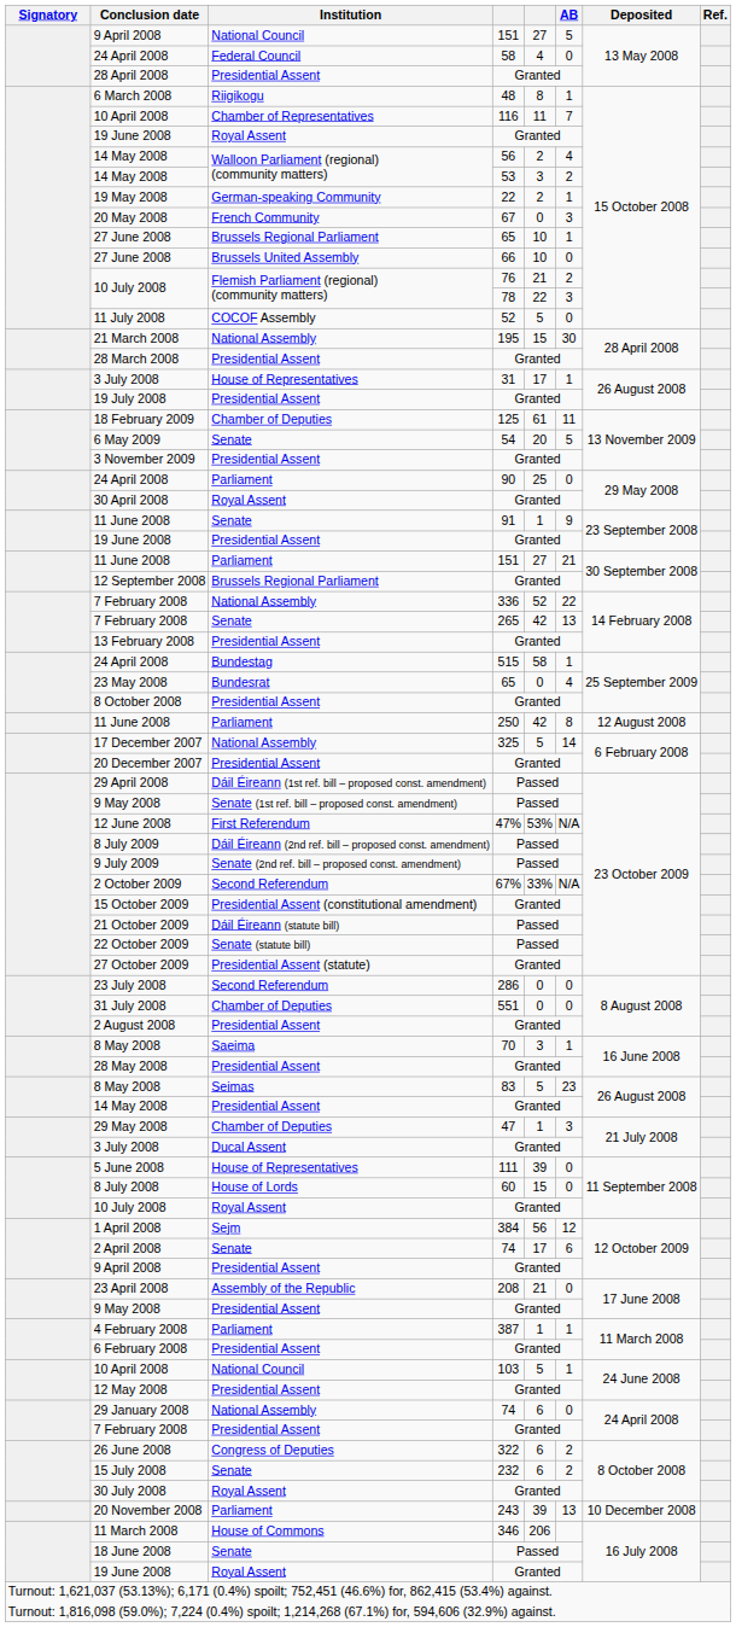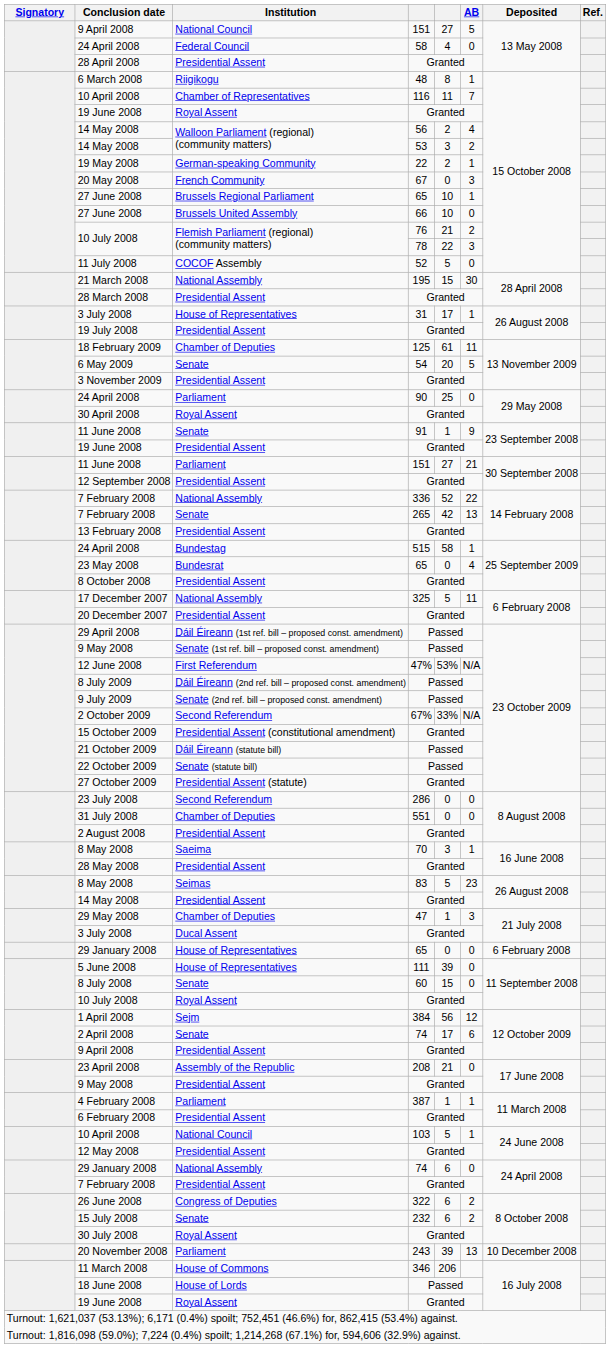 <table class="wikitable" style="white-space:nowrap">
 <tr>
 <th style="width:100px;"><a href='#'>Signatory</a></th>
 <th>Conclusion date</th>
 <th>Institution</th>
 <th></th>
 <th></th>
 <th><a href='#'>AB</a></th>
 <th>Deposited</th>
 <th>Ref.</th>
 </tr>
 <tr>
 <td rowspan="3" style="background:#F0F0F0"><strong></strong></td>
 <td>9 April 2008</td>
 <td><a href='#'>National Council</a></td>
 <td style="text-align:center">151</td>
 <td style="text-align:center">27</td>
 <td style="text-align:center">5</td>
 <td rowspan="3" style="text-align:center">13 May 2008</td>
 <th></th>
 </tr>
 <tr>
 <td>24 April 2008</td>
 <td><a href='#'>Federal Council</a></td>
 <td style="text-align:center">58</td>
 <td style="text-align:center">4</td>
 <td style="text-align:center">0</td>
 <th></th>
 </tr>
 <tr>
 <td>28 April 2008</td>
 <td><a href='#'>Presidential Assent</a></td>
 <td style="text-align:center" colspan="3">Granted</td>
 <th></th>
 </tr>
 <tr>
 <td rowspan="12" style="background:#F0F0F0"><strong></strong></td>
 <td>6 March 2008</td>
 <td><a href='#'>Riigikogu</a></td>
 <td style="text-align:center">48</td>
 <td style="text-align:center">8</td>
 <td style="text-align:center">1</td>
 <td rowspan="12" style="text-align:center">15 October 2008</td>
 <th></th>
 </tr>
 <tr>
 <td>10 April 2008</td>
 <td><a href='#'>Chamber of Representatives</a></td>
 <td style="text-align:center">116</td>
 <td style="text-align:center">11</td>
 <td style="text-align:center">7</td>
 <th></th>
 </tr>
 <tr>
 <td>19 June 2008</td>
 <td><a href='#'>Royal Assent</a></td>
 <td style="text-align:center" colspan="3">Granted</td>
 <th></th>
 </tr>
 <tr>
 <td>14 May 2008</td>
 <td rowspan="2"><a href='#'>Walloon Parliament</a> (regional)<br>(community matters)</td>
 <td style="text-align:center">56</td>
 <td style="text-align:center">2</td>
 <td style="text-align:center">4</td>
 <th></th>
 </tr>
 <tr>
 <td>14 May 2008</td>
 <td style="text-align:center">53</td>
 <td style="text-align:center">3</td>
 <td style="text-align:center">2</td>
 <th></th>
 </tr>
 <tr>
 <td>19 May 2008</td>
 <td><a href='#'>German-speaking Community</a></td>
 <td style="text-align:center">22</td>
 <td style="text-align:center">2</td>
 <td style="text-align:center">1</td>
 <th></th>
 </tr>
 <tr>
 <td>20 May 2008</td>
 <td><a href='#'>French Community</a></td>
 <td style="text-align:center">67</td>
 <td style="text-align:center">0</td>
 <td style="text-align:center">3</td>
 <th></th>
 </tr>
 <tr>
 <td>27 June 2008</td>
 <td><a href='#'>Brussels Regional Parliament</a></td>
 <td style="text-align:center">65</td>
 <td style="text-align:center">10</td>
 <td style="text-align:center">1</td>
 <th></th>
 </tr>
 <tr>
 <td>27 June 2008</td>
 <td><a href='#'>Brussels United Assembly</a></td>
 <td style="text-align:center">66</td>
 <td style="text-align:center">10</td>
 <td style="text-align:center">0</td>
 <th></th>
 </tr>
 <tr>
 <td rowspan="2">10 July 2008</td>
 <td rowspan="2"><a href='#'>Flemish Parliament</a> (regional)<br>(community matters)</td>
 <td style="text-align:center">76</td>
 <td style="text-align:center">21</td>
 <td style="text-align:center">2</td>
 <th></th>
 </tr>
 <tr>
 <td style="text-align:center">78</td>
 <td style="text-align:center">22</td>
 <td style="text-align:center">3</td>
 <th></th>
 </tr>
 <tr>
 <td>11 July 2008</td>
 <td><a href='#'>COCOF</a> Assembly</td>
 <td style="text-align:center">52</td>
 <td style="text-align:center">5</td>
 <td style="text-align:center">0</td>
 <th></th>
 </tr>
 <tr>
 <td rowspan="2" style="background:#F0F0F0"><strong></strong></td>
 <td>21 March 2008</td>
 <td><a href='#'>National Assembly</a></td>
 <td style="text-align:center">195</td>
 <td style="text-align:center">15</td>
 <td style="text-align:center">30</td>
 <td rowspan="2" style="text-align:center">28 April 2008</td>
 <th></th>
 </tr>
 <tr>
 <td>28 March 2008</td>
 <td><a href='#'>Presidential Assent</a></td>
 <td colspan="3" style="text-align:center">Granted</td>
 <th></th>
 </tr>
 <tr>
 <td rowspan="2" style="background:#F0F0F0"><strong></strong></td>
 <td>3 July 2008</td>
 <td><a href='#'>House of Representatives</a></td>
 <td style="text-align:center">31</td>
 <td style="text-align:center">17</td>
 <td style="text-align:center">1</td>
 <td rowspan="2" style="text-align:center">26 August 2008</td>
 <th></th>
 </tr>
 <tr>
 <td>19 July 2008</td>
 <td><a href='#'>Presidential Assent</a></td>
 <td style="text-align:center" colspan="3">Granted</td>
 <th></th>
 </tr>
 <tr>
 <td rowspan="3" style="background:#F0F0F0"><strong></strong></td>
 <td>18 February 2009</td>
 <td><a href='#'>Chamber of Deputies</a></td>
 <td style="text-align:center">125</td>
 <td style="text-align:center">61</td>
 <td style="text-align:center">11</td>
 <td rowspan="3" style="text-align:center">13 November 2009</td>
 <th></th>
 </tr>
 <tr>
 <td>6 May 2009</td>
 <td><a href='#'>Senate</a></td>
 <td style="text-align:center">54</td>
 <td style="text-align:center">20</td>
 <td style="text-align:center">5</td>
 <th></th>
 </tr>
 <tr>
 <td>3 November 2009</td>
 <td><a href='#'>Presidential Assent</a></td>
 <td style="text-align:center" colspan="3">Granted</td>
 <th></th>
 </tr>
 <tr>
 <td rowspan="2" style="background:#F0F0F0"><strong></strong></td>
 <td>24 April 2008</td>
 <td><a href='#'>Parliament</a></td>
 <td style="text-align:center">90</td>
 <td style="text-align:center">25</td>
 <td style="text-align:center">0</td>
 <td rowspan="2" style="text-align:center">29 May 2008</td>
 <th></th>
 </tr>
 <tr>
 <td>30 April 2008</td>
 <td><a href='#'>Royal Assent</a></td>
 <td style="text-align:center" colspan="3">Granted</td>
 <th></th>
 </tr>
 <tr>
 <td rowspan="2"  style="background:#F0F0F0"><strong></strong></td>
 <td>11 June 2008</td>
 <td><a href='#'>Senate</a></td>
 <td style="text-align:center">91</td>
 <td style="text-align:center">1</td>
 <td style="text-align:center">9</td>
 <td rowspan="2" style="text-align:center">23 September 2008</td>
 <th></th>
 </tr>
 <tr>
 <td>19 June 2008</td>
 <td><a href='#'>Presidential Assent</a></td>
 <td style="text-align:center" colspan="3">Granted</td>
 <th></th>
 </tr>
 <tr>
 <td rowspan="2" style="background:#F0F0F0"><strong></strong></td>
 <td>11 June 2008</td>
 <td><a href='#'>Parliament</a></td>
 <td style="text-align:center">151</td>
 <td style="text-align:center">27</td>
 <td style="text-align:center">21</td>
 <td rowspan="2" style="text-align:center">30 September 2008</td>
 <th></th>
 </tr>
 <tr>
 <td>12 September 2008</td>
-<td><a href='#'>Brussels Regional Parliament</a></td>
+<td><a href='#'>Presidential Assent</a></td>
 <td style="text-align:center" colspan="3">Granted</td>
 <th></th>
 </tr>
 <tr>
 <td rowspan="3" style="background:#F0F0F0"><strong></strong></td>
 <td>7 February 2008</td>
 <td><a href='#'>National Assembly</a></td>
 <td style="text-align:center">336</td>
 <td style="text-align:center">52</td>
 <td style="text-align:center">22</td>
 <td rowspan="3" style="text-align:center">14 February 2008</td>
 <th></th>
 </tr>
 <tr>
 <td>7 February 2008</td>
 <td><a href='#'>Senate</a></td>
 <td style="text-align:center">265</td>
 <td style="text-align:center">42</td>
 <td style="text-align:center">13</td>
 <th></th>
 </tr>
 <tr>
 <td>13 February 2008</td>
 <td><a href='#'>Presidential Assent</a></td>
 <td style="text-align:center" colspan="3">Granted</td>
 <th></th>
 </tr>
 <tr>
 <td rowspan="3" style="background:#F0F0F0; text-align:left"><strong></strong></td>
 <td>24 April 2008</td>
 <td><a href='#'>Bundestag</a></td>
 <td style="text-align:center">515</td>
 <td style="text-align:center">58</td>
 <td style="text-align:center">1</td>
 <td style="text-align:center" rowspan="3">25 September 2009</td>
 <th></th>
 </tr>
 <tr>
 <td>23 May 2008</td>
 <td><a href='#'>Bundesrat</a></td>
 <td style="text-align:center">65</td>
 <td style="text-align:center">0</td>
 <td style="text-align:center">4</td>
 <th></th>
 </tr>
 <tr>
 <td>8 October 2008</td>
 <td><a href='#'>Presidential Assent</a></td>
 <td style="text-align:center" colspan="3">Granted</td>
 <th></th>
 </tr>
 <tr>
-<td style="background:#F0F0F0"><strong></strong></td>
-<td>11 June 2008</td>
-<td><a href='#'>Parliament</a></td>
-<td style="text-align:center">250</td>
-<td style="text-align:center">42</td>
-<td style="text-align:center">8</td>
-<td style="text-align:center">12 August 2008</td>
-<th></th>
-</tr>
-<tr>
 <td rowspan="2" style="background:#F0F0F0"><strong></strong></td>
 <td>17 December 2007</td>
 <td><a href='#'>National Assembly</a></td>
 <td style="text-align:center">325</td>
 <td style="text-align:center">5</td>
-<td style="text-align:center">14</td>
+<td style="text-align:center">11</td>
 <td rowspan="2" style="text-align:center">6 February 2008</td>
 <th></th>
 </tr>
 <tr>
 <td>20 December 2007</td>
 <td><a href='#'>Presidential Assent</a></td>
 <td style="text-align:center" colspan="3">Granted</td>
 <th></th>
 </tr>
 <tr>
 <td rowspan="10" style="background:#F0F0F0"><strong></strong></td>
 <td>29 April 2008</td>
 <td><a href='#'>Dáil Éireann</a> <small>(1st ref. bill – proposed const. amendment)</small></td>
 <td style="text-align:center" colspan="3">Passed</td>
 <td rowspan="10" style="text-align:center">23 October 2009</td>
 <th></th>
 </tr>
 <tr>
 <td>9 May 2008</td>
 <td><a href='#'>Senate</a> <small>(1st ref. bill – proposed const. amendment)</small></td>
 <td style="text-align:center" colspan="3">Passed</td>
 <th></th>
 </tr>
 <tr>
 <td>12 June 2008</td>
 <td><a href='#'>First Referendum</a></td>
 <td style="text-align:center">47%</td>
 <td style="text-align:center">53%</td>
 <td style="text-align:center">N/A</td>
 <th></th>
 </tr>
 <tr>
 <td>8 July 2009</td>
 <td><a href='#'>Dáil Éireann</a> <small>(2nd ref. bill – proposed const. amendment)</small></td>
 <td style="text-align:center" colspan="3">Passed</td>
 <th></th>
 </tr>
 <tr>
 <td>9 July 2009</td>
 <td><a href='#'>Senate</a> <small>(2nd ref. bill – proposed const. amendment)</small></td>
 <td style="text-align:center" colspan="3">Passed</td>
 <th></th>
 </tr>
 <tr>
 <td>2 October 2009</td>
 <td><a href='#'>Second Referendum</a></td>
 <td style="text-align:center">67%</td>
 <td style="text-align:center">33%</td>
 <td style="text-align:center">N/A</td>
 <th></th>
 </tr>
 <tr>
 <td>15 October 2009</td>
 <td><a href='#'>Presidential Assent</a> (constitutional amendment)</td>
 <td style="text-align:center" colspan="3">Granted</td>
 <th></th>
 </tr>
 <tr>
 <td>21 October 2009</td>
 <td><a href='#'>Dáil Éireann</a> <small>(statute bill)</small></td>
 <td style="text-align:center" colspan="3">Passed</td>
 <th></th>
 </tr>
 <tr>
 <td>22 October 2009</td>
 <td><a href='#'>Senate</a> <small>(statute bill)</small></td>
 <td style="text-align:center" colspan="3">Passed</td>
 <th></th>
 </tr>
 <tr>
 <td>27 October 2009</td>
 <td><a href='#'>Presidential Assent</a> (statute)</td>
 <td style="text-align:center" colspan="3">Granted</td>
 <th></th>
 </tr>
 <tr>
 <td rowspan="3" style="background:#F0F0F0"><strong></strong></td>
 <td>23 July 2008</td>
 <td><a href='#'>Second Referendum</a></td>
 <td style="text-align:center">286</td>
 <td style="text-align:center">0</td>
 <td style="text-align:center">0</td>
 <td rowspan=3 style="text-align:center">8 August 2008</td>
 <th></th>
 </tr>
 <tr>
 <td>31 July 2008</td>
 <td><a href='#'>Chamber of Deputies</a></td>
 <td style="text-align:center">551</td>
 <td style="text-align:center">0</td>
 <td style="text-align:center">0</td>
 <th></th>
 </tr>
 <tr>
 <td>2 August 2008</td>
 <td><a href='#'>Presidential Assent</a></td>
 <td style="text-align:center" colspan="3">Granted</td>
 <th></th>
 </tr>
 <tr>
 <td rowspan="2" style="background:#F0F0F0"><strong></strong></td>
 <td>8 May 2008</td>
 <td><a href='#'>Saeima</a></td>
 <td style="text-align:center">70</td>
 <td style="text-align:center">3</td>
 <td style="text-align:center">1</td>
 <td rowspan=2 style="text-align:center">16 June 2008</td>
 <th></th>
 </tr>
 <tr>
 <td>28 May 2008</td>
 <td><a href='#'>Presidential Assent</a></td>
 <td style="text-align:center" colspan="3">Granted</td>
 <th></th>
 </tr>
 <tr>
 <td rowspan="2" style="background:#F0F0F0"><strong></strong></td>
 <td>8 May 2008</td>
 <td><a href='#'>Seimas</a></td>
 <td style="text-align:center">83</td>
 <td style="text-align:center">5</td>
 <td style="text-align:center">23</td>
 <td rowspan="2" style="text-align:center">26 August 2008</td>
 <th></th>
 </tr>
 <tr>
 <td>14 May 2008</td>
 <td><a href='#'>Presidential Assent</a></td>
 <td style="text-align:center" colspan="3">Granted</td>
 <th></th>
 </tr>
 <tr>
 <td rowspan="2" style="background:#F0F0F0"><strong></strong></td>
 <td>29 May 2008</td>
 <td><a href='#'>Chamber of Deputies</a></td>
 <td style="text-align:center">47</td>
 <td style="text-align:center">1</td>
 <td style="text-align:center">3</td>
 <td rowspan="2" style="text-align:center">21 July 2008</td>
 <th></th>
 </tr>
 <tr>
 <td>3 July 2008</td>
 <td><a href='#'>Ducal Assent</a></td>
 <td style="text-align:center" colspan="3">Granted</td>
 <th></th>
 </tr>
 <tr>
+<td style="background:#F0F0F0"><strong></strong></td>
+<td>29 January 2008</td>
+<td><a href='#'>House of Representatives</a></td>
+<td style="text-align:center">65</td>
+<td style="text-align:center">0</td>
+<td style="text-align:center">0</td>
+<td style="text-align:center">6 February 2008</td>
+<th></th>
+</tr>
+<tr>
 <td rowspan="3" style="background:#F0F0F0"><strong></strong></td>
 <td>5 June 2008</td>
 <td><a href='#'>House of Representatives</a></td>
 <td style="text-align:center">111</td>
 <td style="text-align:center">39</td>
 <td style="text-align:center">0</td>
 <td rowspan="3" style="text-align:center">11 September 2008</td>
 <th></th>
 </tr>
 <tr>
 <td>8 July 2008</td>
-<td><a href='#'>House of Lords</a></td>
+<td><a href='#'>Senate</a></td>
 <td style="text-align:center">60</td>
 <td style="text-align:center">15</td>
 <td style="text-align:center">0</td>
 <th></th>
 </tr>
 <tr>
 <td>10 July 2008</td>
 <td><a href='#'>Royal Assent</a></td>
 <td style="text-align:center" colspan="3">Granted</td>
 <th></th>
 </tr>
 <tr>
 <td rowspan="3" style="background:#F0F0F0"><strong></strong></td>
 <td>1 April 2008</td>
 <td><a href='#'>Sejm</a></td>
 <td style="text-align:center">384</td>
 <td style="text-align:center">56</td>
 <td style="text-align:center">12</td>
 <td rowspan="3" style="text-align:center">12 October 2009</td>
 <th></th>
 </tr>
 <tr>
 <td>2 April 2008</td>
 <td><a href='#'>Senate</a></td>
 <td style="text-align:center">74</td>
 <td style="text-align:center">17</td>
 <td style="text-align:center">6</td>
 <th></th>
 </tr>
 <tr>
 <td>9 April 2008</td>
 <td><a href='#'>Presidential Assent</a></td>
 <td style="text-align:center" colspan="3">Granted</td>
 <th></th>
 </tr>
 <tr>
 <td rowspan="2" style="background:#F0F0F0"><strong></strong></td>
 <td>23 April 2008</td>
 <td><a href='#'>Assembly of the Republic</a></td>
 <td style="text-align:center">208</td>
 <td style="text-align:center">21</td>
 <td style="text-align:center">0</td>
 <td rowspan="2" style="text-align:center">17 June 2008</td>
 <th></th>
 </tr>
 <tr>
 <td>9 May 2008</td>
 <td><a href='#'>Presidential Assent</a></td>
 <td style="text-align:center" colspan="3">Granted</td>
 <th></th>
 </tr>
 <tr>
 <td rowspan="2" style="background:#F0F0F0"><strong></strong></td>
 <td>4 February 2008</td>
 <td><a href='#'>Parliament</a></td>
 <td style="text-align:center">387</td>
 <td style="text-align:center">1</td>
 <td style="text-align:center">1</td>
 <td rowspan="2" style="text-align:center">11 March 2008</td>
 <th></th>
 </tr>
 <tr>
 <td>6 February 2008</td>
 <td><a href='#'>Presidential Assent</a></td>
 <td style="text-align:center" colspan="3">Granted</td>
 <th></th>
 </tr>
 <tr>
 <td rowspan="2" style="background:#F0F0F0"><strong></strong></td>
 <td>10 April 2008</td>
 <td><a href='#'>National Council</a></td>
 <td style="text-align:center">103</td>
 <td style="text-align:center">5</td>
 <td style="text-align:center">1</td>
 <td rowspan="2" style="text-align:center">24 June 2008</td>
 <th></th>
 </tr>
 <tr>
 <td>12 May 2008</td>
 <td><a href='#'>Presidential Assent</a></td>
 <td style="text-align:center" colspan="3">Granted</td>
 <th></th>
 </tr>
 <tr>
 <td rowspan="2" style="background:#F0F0F0"><strong></strong></td>
 <td>29 January 2008</td>
 <td><a href='#'>National Assembly</a></td>
 <td style="text-align:center">74</td>
 <td style="text-align:center">6</td>
 <td style="text-align:center">0</td>
 <td rowspan="2" style="text-align:center">24 April 2008</td>
 <th></th>
 </tr>
 <tr>
 <td>7 February 2008</td>
 <td><a href='#'>Presidential Assent</a></td>
 <td style="text-align:center" colspan="3">Granted</td>
 <th></th>
 </tr>
 <tr>
 <td rowspan="3" style="background:#F0F0F0"><strong></strong></td>
 <td>26 June 2008</td>
 <td><a href='#'>Congress of Deputies</a></td>
 <td style="text-align:center">322</td>
 <td style="text-align:center">6</td>
 <td style="text-align:center">2</td>
 <td rowspan="3"  style="text-align:center">8 October 2008</td>
 <th></th>
 </tr>
 <tr>
 <td>15 July 2008</td>
 <td><a href='#'>Senate</a></td>
 <td style="text-align:center">232</td>
 <td style="text-align:center">6</td>
 <td style="text-align:center">2</td>
 <th></th>
 </tr>
 <tr>
 <td>30 July 2008</td>
 <td><a href='#'>Royal Assent</a></td>
 <td style="text-align:center" colspan="3">Granted</td>
 <th></th>
 </tr>
 <tr>
 <td style="background:#f0f0f0;"><strong></strong></td>
 <td>20 November 2008</td>
 <td><a href='#'>Parliament</a></td>
 <td style="text-align:center">243</td>
 <td style="text-align:center">39</td>
 <td style="text-align:center">13</td>
 <td style="text-align:center">10 December 2008</td>
 <th></th>
 </tr>
 <tr>
 <td rowspan="3" style="background:#F0F0F0"><strong></strong></td>
 <td>11 March 2008</td>
 <td><a href='#'>House of Commons</a></td>
 <td style="text-align:center">346</td>
 <td style="text-align:center">206</td>
 <td style="text-align:center"></td>
 <td rowspan="3" style="text-align:center">16 July 2008</td>
 <th></th>
 </tr>
 <tr>
 <td>18 June 2008</td>
-<td><a href='#'>Senate</a></td>
+<td><a href='#'>House of Lords</a></td>
 <td style="text-align:center" colspan="3">Passed</td>
 <th></th>
 </tr>
 <tr>
 <td>19 June 2008</td>
 <td><a href='#'>Royal Assent</a></td>
 <td style="text-align:center" colspan="3">Granted</td>
 <th></th>
 </tr>
 <tr>
 <td colspan="8" style="text-align:left; border-width:0;">Turnout: 1,621,037 (53.13%); 6,171 (0.4%) spoilt; 752,451 (46.6%) for, 862,415 (53.4%) against.</td>
 </tr>
 <tr>
 <td colspan="8" style="text-align:left; border-width:0;">Turnout: 1,816,098 (59.0%); 7,224 (0.4%) spoilt; 1,214,268 (67.1%) for, 594,606 (32.9%) against.</td>
 </tr>
 </table>
